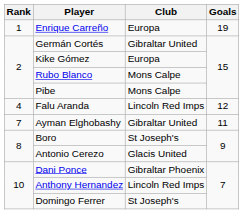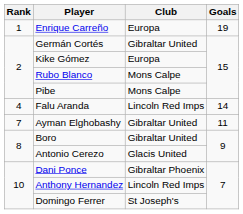 <table class="wikitable" style="text-align:center">
 <tr>
 <th>Rank</th>
 <th>Player</th>
 <th>Club</th>
 <th>Goals</th>
 </tr>
 <tr>
 <td>1</td>
 <td align="left"> <a href='#'>Enrique Carreño</a></td>
 <td align="left">Europa</td>
 <td>19</td>
 </tr>
 <tr>
 <td rowspan=4>2</td>
 <td align="left"> Germán Cortés</td>
 <td align="left">Gibraltar United</td>
 <td rowspan=4>15</td>
 </tr>
 <tr>
 <td align="left"> Kike Gómez</td>
 <td align="left">Europa</td>
 </tr>
 <tr>
 <td align="left"> <a href='#'>Rubo Blanco</a></td>
 <td align="left">Mons Calpe</td>
 </tr>
 <tr>
 <td align="left"> Pibe</td>
 <td align="left">Mons Calpe</td>
 </tr>
 <tr>
 <td>4</td>
 <td align="left"> Falu Aranda</td>
 <td align="left">Lincoln Red Imps</td>
-<td>12</td>
+<td>14</td>
 </tr>
 <tr>
 <td>7</td>
 <td align="left"> Ayman Elghobashy</td>
 <td align="left">Gibraltar United</td>
 <td>11</td>
 </tr>
 <tr>
 <td rowspan=2>8</td>
 <td align="left"> Boro</td>
-<td align="left">St Joseph's</td>
+<td align="left">Gibraltar United</td>
 <td rowspan=2>9</td>
 </tr>
 <tr>
 <td align="left"> Antonio Cerezo</td>
 <td align="left">Glacis United</td>
 </tr>
 <tr>
 <td rowspan=3>10</td>
 <td align="left"> <a href='#'>Dani Ponce</a></td>
 <td align="left">Gibraltar Phoenix</td>
 <td rowspan=3>7</td>
 </tr>
 <tr>
 <td align="left"> <a href='#'>Anthony Hernandez</a></td>
 <td align="left">Lincoln Red Imps</td>
 </tr>
 <tr>
 <td align="left"> Domingo Ferrer</td>
 <td align="left">St Joseph's</td>
 </tr>
 </table>
